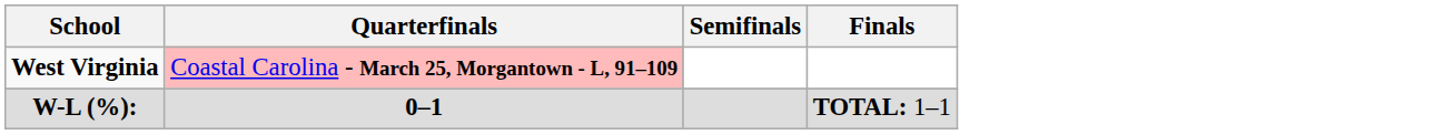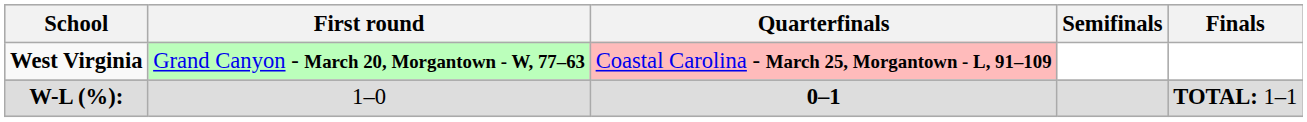 <table class="sortable wikitable" style="white-space:nowrap; font-size:90%;">
 <tr>
 <th>School</th>
+<th>First round</th>
 <th>Quarterfinals</th>
 <th>Semifinals</th>
 <th>Finals</th>
 </tr>
 <tr>
 <td><strong>West Virginia</strong></td>
+<td style="background:#bfb;"><a href='#'>Grand Canyon</a> - <strong><small>March 20, Morgantown - W, 77–63</small></strong></td>
 <td style="background:#fbb;"><a href='#'>Coastal Carolina</a> - <strong><small>March 25, Morgantown - L, 91–109</small></strong></td>
 <td style="background:#fff;"></td>
 <td style="background:#fff;"></td>
 </tr>
 <tr class="sortbottom"  style="text-align:center; background:#ddd;">
 <td><strong>W-L (%):</strong></td>
+<td>1–0 </td>
 <td><strong>0–1 </strong></td>
 <td></td>
 <td><strong>TOTAL:</strong> 1–1 </td>
 </tr>
 </table>
